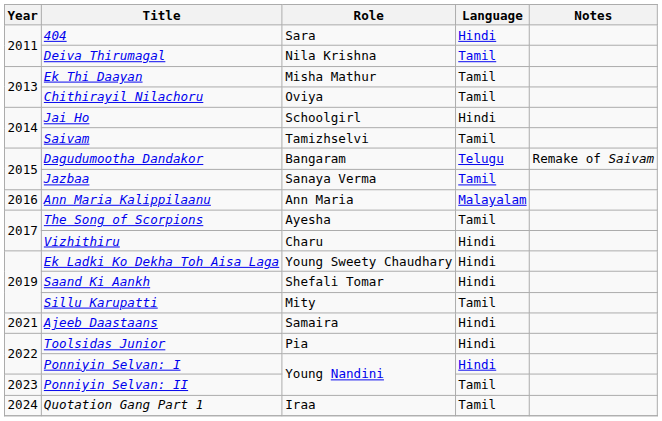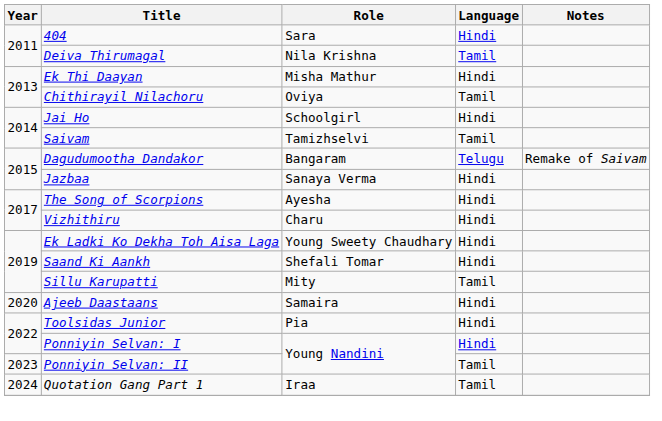 <table class="wikitable plainrowheaders sortable">
 <tr>
 <th scope="col">Year</th>
 <th scope="col">Title</th>
 <th scope="col">Role</th>
 <th scope="col">Language</th>
 <th scope="col" class="unsortable">Notes</th>
 </tr>
 <tr>
 <td rowspan="2">2011</td>
 <td><em><a href='#'>404</a></em></td>
 <td>Sara</td>
 <td><a href='#'>Hindi</a></td>
 <td></td>
 </tr>
 <tr>
 <td><em><a href='#'>Deiva Thirumagal</a></em></td>
 <td>Nila Krishna</td>
 <td><a href='#'>Tamil</a></td>
 <td></td>
 </tr>
 <tr>
 <td rowspan="2">2013</td>
 <td><em><a href='#'>Ek Thi Daayan</a></em></td>
 <td>Misha Mathur</td>
-<td>Tamil</td>
+<td>Hindi</td>
 <td></td>
 </tr>
 <tr>
 <td><em><a href='#'>Chithirayil Nilachoru</a></em></td>
 <td>Oviya</td>
 <td>Tamil</td>
 <td></td>
 </tr>
 <tr>
 <td rowspan="2">2014</td>
 <td><em><a href='#'>Jai Ho</a></em></td>
 <td>Schoolgirl</td>
 <td>Hindi</td>
 <td></td>
 </tr>
 <tr>
 <td><em><a href='#'>Saivam</a></em></td>
 <td>Tamizhselvi</td>
 <td>Tamil</td>
 <td></td>
 </tr>
 <tr>
 <td rowspan="2">2015</td>
 <td><em><a href='#'>Dagudumootha Dandakor</a></em></td>
 <td>Bangaram</td>
 <td><a href='#'>Telugu</a></td>
 <td>Remake of <em>Saivam</em></td>
 </tr>
 <tr>
 <td><em><a href='#'>Jazbaa</a></em></td>
 <td>Sanaya Verma</td>
-<td><a href='#'>Tamil</a></td>
-<td></td>
-</tr>
-<tr>
-<td>2016</td>
-<td><em><a href='#'>Ann Maria Kalippilaanu</a></em></td>
-<td>Ann Maria</td>
-<td><a href='#'>Malayalam</a></td>
+<td>Hindi</td>
 <td></td>
 </tr>
 <tr>
 <td rowspan="2">2017</td>
 <td><em><a href='#'>The Song of Scorpions</a></em></td>
 <td>Ayesha</td>
-<td>Tamil</td>
+<td>Hindi</td>
 <td></td>
 </tr>
 <tr>
 <td><em><a href='#'>Vizhithiru</a></em></td>
 <td>Charu</td>
 <td>Hindi</td>
 <td></td>
 </tr>
 <tr>
 <td rowspan="3">2019</td>
 <td><em><a href='#'>Ek Ladki Ko Dekha Toh Aisa Laga</a></em></td>
 <td>Young Sweety Chaudhary</td>
 <td>Hindi</td>
 <td></td>
 </tr>
 <tr>
 <td><em><a href='#'>Saand Ki Aankh</a></em></td>
 <td>Shefali Tomar</td>
 <td>Hindi</td>
 <td></td>
 </tr>
 <tr>
 <td><em><a href='#'>Sillu Karupatti</a></em></td>
 <td>Mity</td>
 <td>Tamil</td>
 <td></td>
 </tr>
 <tr>
-<td>2021</td>
+<td>2020</td>
 <td><em><a href='#'>Ajeeb Daastaans</a></em></td>
 <td>Samaira</td>
 <td>Hindi</td>
 <td></td>
 </tr>
 <tr>
 <td rowspan=2>2022</td>
 <td><em><a href='#'>Toolsidas Junior</a></em></td>
 <td>Pia</td>
 <td>Hindi</td>
 <td></td>
 </tr>
 <tr>
 <td><em> <a href='#'>Ponniyin Selvan: I</a></em></td>
 <td rowspan="2">Young <a href='#'>Nandini</a></td>
 <td><a href='#'>Hindi</a></td>
 <td></td>
 </tr>
 <tr>
 <td>2023</td>
 <td><em><a href='#'>Ponniyin Selvan: II</a></em></td>
 <td>Tamil</td>
 <td></td>
 </tr>
 <tr>
 <td>2024</td>
 <td><em>Quotation Gang Part 1</em></td>
 <td>Iraa</td>
 <td>Tamil</td>
 <td></td>
 </tr>
 <tr>
 </tr>
 </table>
